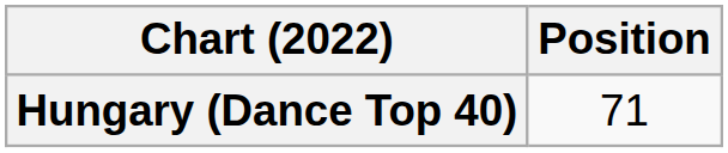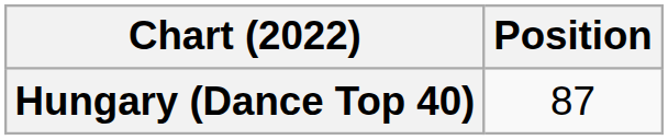 <table class="wikitable plainrowheaders" style="text-align:center">
 <tr>
 <th scope="col">Chart (2022)</th>
 <th scope="col">Position</th>
 </tr>
 <tr>
 <th scope="row">Hungary (Dance Top 40)</th>
-<td>71</td>
+<td>87</td>
 </tr>
 </table>
